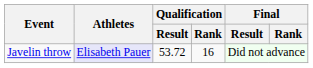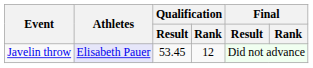 <table class="wikitable" border="1" style="font-size:90%">
 <tr>
 <th rowspan=2>Event</th>
 <th rowspan=2>Athletes</th>
 <th colspan=2>Qualification</th>
 <th colspan=2>Final</th>
 </tr>
 <tr>
 <th>Result</th>
 <th>Rank</th>
 <th>Result</th>
 <th>Rank</th>
 </tr>
 <tr>
 <td><a href='#'>Javelin throw</a></td>
 <td style="background: lavender;"><a href='#'>Elisabeth Pauer</a></td>
-<td align=center>53.72</td>
-<td align=center>16</td>
+<td align=center>53.45</td>
+<td align=center>12</td>
 <td colspan=2 bgcolor=honeydew>Did not advance</td>
 </tr>
 </table>
